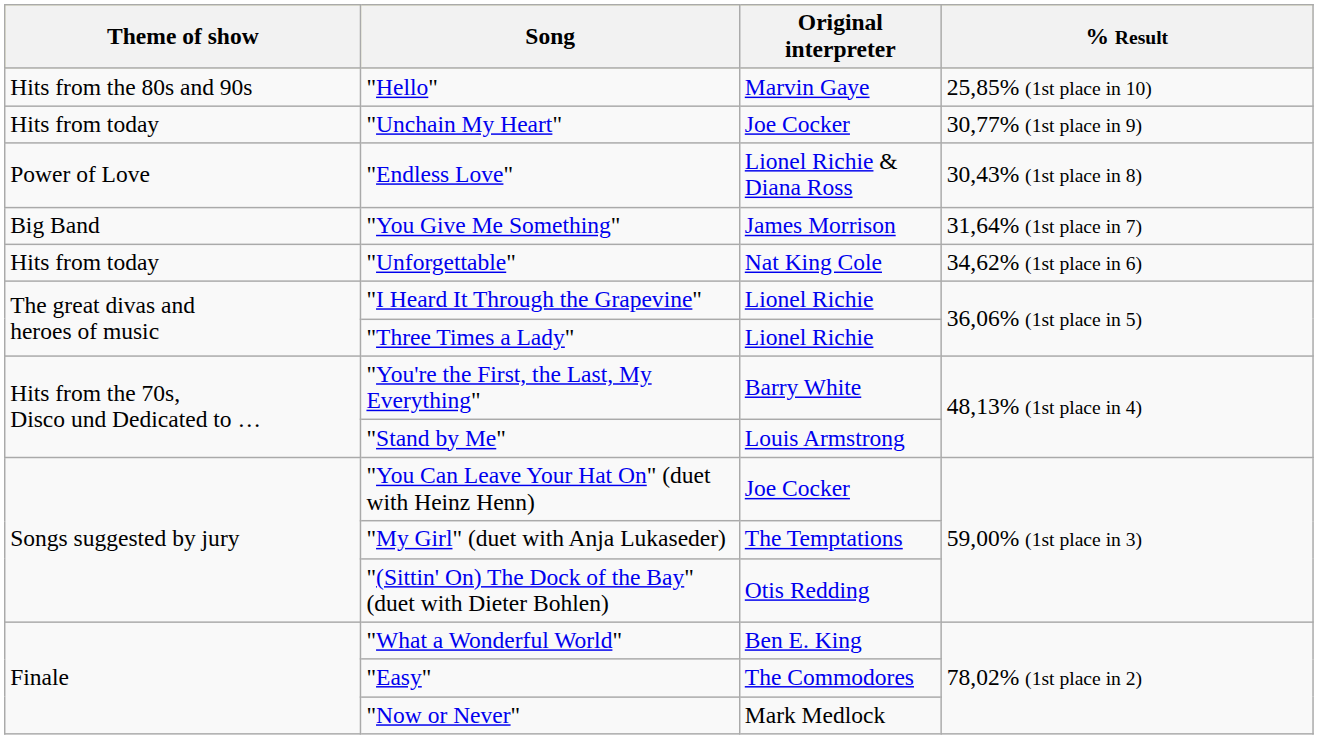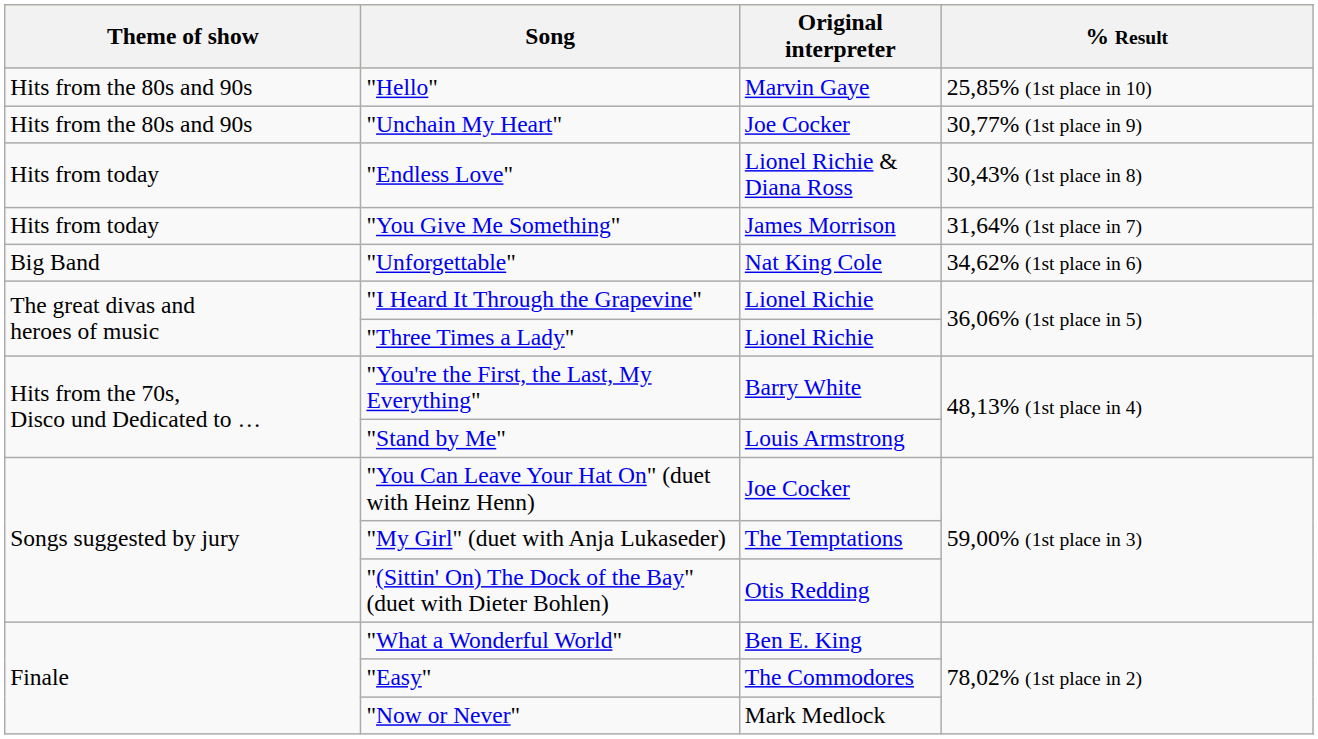 <table class="wikitable">
 <tr style="background:#ffa;">
 <th style="width: 235px;">Theme of show</th>
 <th style="width: 250px;">Song</th>
 <th style="width: 130px;">Original interpreter</th>
 <th style="width: 245px;">% <small>Result</small></th>
 </tr>
 <tr>
 <td>Hits from the 80s and 90s</td>
 <td>"<a href='#'>Hello</a>"</td>
 <td><a href='#'>Marvin Gaye</a></td>
 <td>25,85% <small>(1st place in 10)</small></td>
 </tr>
 <tr>
-<td>Hits from today</td>
+<td>Hits from the 80s and 90s</td>
 <td>"<a href='#'>Unchain My Heart</a>"</td>
 <td><a href='#'>Joe Cocker</a></td>
 <td>30,77% <small>(1st place in 9)</small></td>
 </tr>
 <tr>
-<td>Power of Love</td>
+<td>Hits from today</td>
 <td>"<a href='#'>Endless Love</a>"</td>
 <td><a href='#'>Lionel Richie</a> & <br><a href='#'>Diana Ross</a></td>
 <td>30,43% <small>(1st place in 8)</small></td>
 </tr>
 <tr>
-<td>Big Band</td>
+<td>Hits from today</td>
 <td>"<a href='#'>You Give Me Something</a>"</td>
 <td><a href='#'>James Morrison</a></td>
 <td>31,64% <small>(1st place in 7)</small></td>
 </tr>
 <tr>
-<td>Hits from today</td>
+<td>Big Band</td>
 <td>"<a href='#'>Unforgettable</a>"</td>
 <td><a href='#'>Nat King Cole</a></td>
 <td>34,62% <small>(1st place in 6)</small></td>
 </tr>
 <tr>
 <td rowspan="2">The great divas and <br>heroes of music</td>
 <td>"<a href='#'>I Heard It Through the Grapevine</a>"</td>
 <td><a href='#'>Lionel Richie</a></td>
 <td rowspan="2">36,06% <small>(1st place in 5)</small></td>
 </tr>
 <tr>
 <td>"<a href='#'>Three Times a Lady</a>"</td>
 <td><a href='#'>Lionel Richie</a></td>
 </tr>
 <tr>
 <td rowspan="2">Hits from the 70s, <br>Disco und Dedicated to …</td>
 <td>"<a href='#'>You're the First, the Last, My Everything</a>"</td>
 <td><a href='#'>Barry White</a></td>
 <td rowspan="2">48,13% <small>(1st place in 4)</small></td>
 </tr>
 <tr>
 <td>"<a href='#'>Stand by Me</a>"</td>
 <td><a href='#'>Louis Armstrong</a></td>
 </tr>
 <tr>
 <td rowspan="3">Songs suggested by jury</td>
 <td>"<a href='#'>You Can Leave Your Hat On</a>" (duet with Heinz Henn)</td>
 <td><a href='#'>Joe Cocker</a></td>
 <td rowspan="3">59,00% <small>(1st place in 3)</small></td>
 </tr>
 <tr>
 <td>"<a href='#'>My Girl</a>" (duet with Anja Lukaseder)</td>
 <td><a href='#'>The Temptations</a></td>
 </tr>
 <tr>
 <td>"<a href='#'>(Sittin' On) The Dock of the Bay</a>" (duet with Dieter Bohlen)</td>
 <td><a href='#'>Otis Redding</a></td>
 </tr>
 <tr>
 <td rowspan="3">Finale</td>
 <td>"<a href='#'>What a Wonderful World</a>"</td>
 <td><a href='#'>Ben E. King</a></td>
 <td rowspan="3">78,02% <small>(1st place in 2)</small></td>
 </tr>
 <tr>
 <td>"<a href='#'>Easy</a>"</td>
 <td><a href='#'>The Commodores</a></td>
 </tr>
 <tr>
 <td>"<a href='#'>Now or Never</a>"</td>
 <td>Mark Medlock</td>
 </tr>
 </table>
